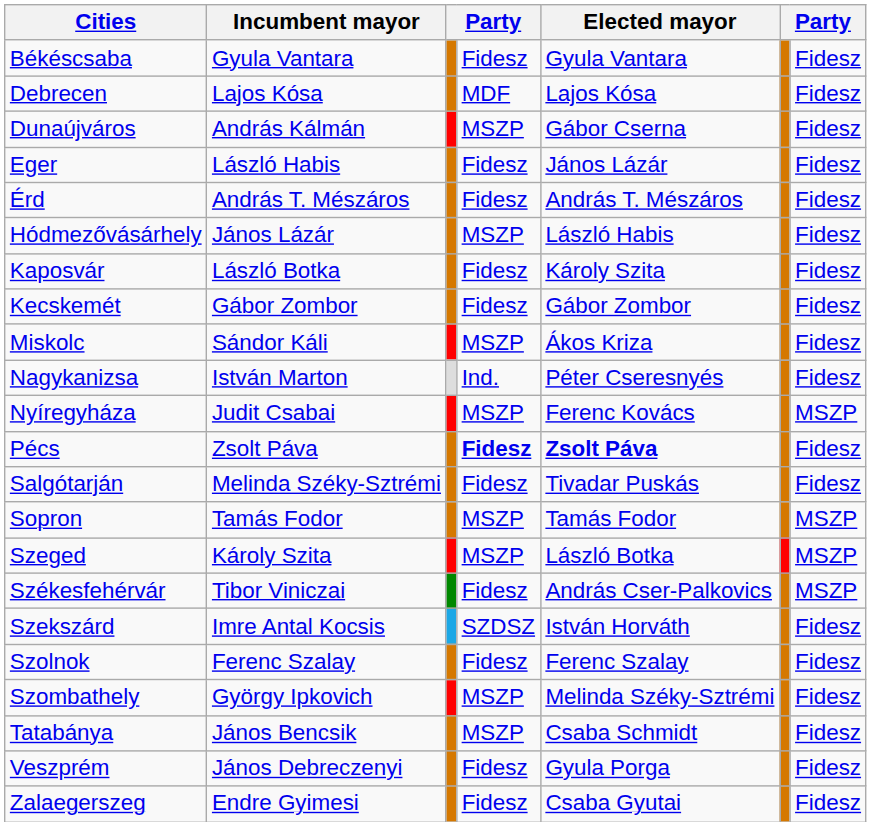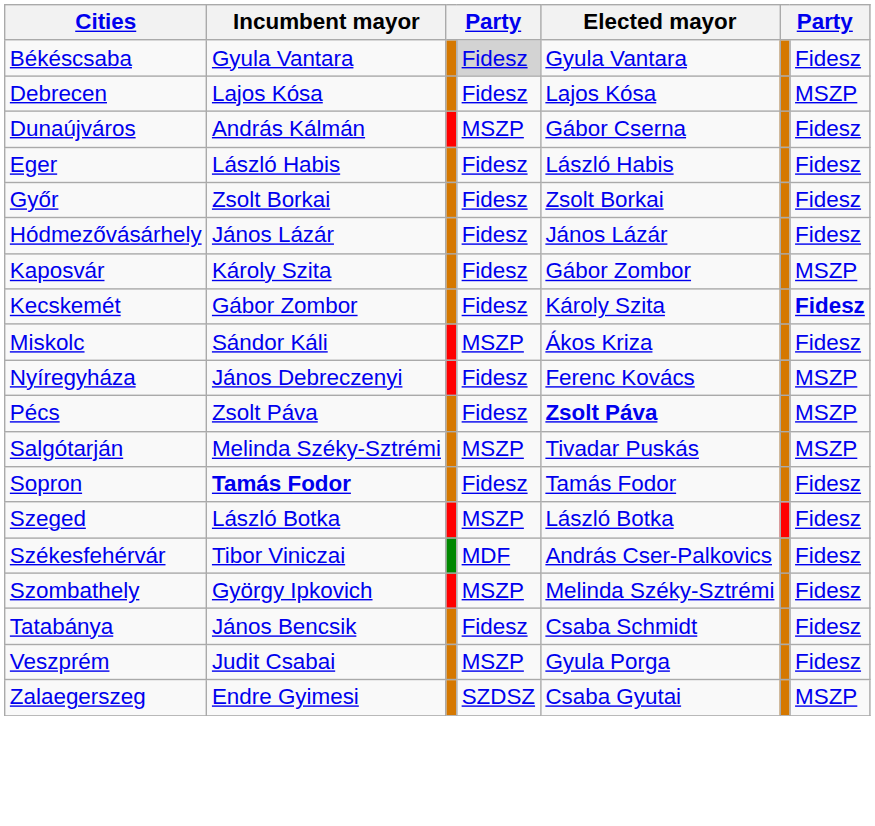 <table class="wikitable sortable centre">
 <tr>
 <th><a href='#'>Cities</a></th>
 <th>Incumbent mayor</th>
 <th colspan=2><a href='#'>Party</a></th>
 <th>Elected mayor</th>
 <th colspan=2><a href='#'>Party</a></th>
 </tr>
 <tr>
 <td><a href='#'>Békéscsaba</a></td>
 <td><a href='#'>Gyula Vantara</a></td>
 <td bgcolor="#D57800"></td>
-<td><a href='#'>Fidesz</a></td>
+<td style="background: lightgrey;"><a href='#'>Fidesz</a></td>
 <td><a href='#'>Gyula Vantara</a></td>
 <td bgcolor="#D57800"></td>
 <td><a href='#'>Fidesz</a></td>
 </tr>
 <tr>
 <td><a href='#'>Debrecen</a></td>
 <td><a href='#'>Lajos Kósa</a></td>
 <td bgcolor="#D57800"></td>
-<td><a href='#'>MDF</a></td>
+<td><a href='#'>Fidesz</a></td>
 <td><a href='#'>Lajos Kósa</a></td>
 <td bgcolor="#D57800"></td>
-<td><a href='#'>Fidesz</a></td>
+<td><a href='#'>MSZP</a></td>
 </tr>
 <tr>
 <td><a href='#'>Dunaújváros</a></td>
 <td><a href='#'>András Kálmán</a></td>
 <td bgcolor="#FF0000"></td>
 <td><a href='#'>MSZP</a></td>
 <td><a href='#'>Gábor Cserna</a></td>
 <td bgcolor="#D57800"></td>
 <td><a href='#'>Fidesz</a></td>
 </tr>
 <tr>
 <td><a href='#'>Eger</a></td>
 <td><a href='#'>László Habis</a></td>
 <td bgcolor="#D57800"></td>
 <td><a href='#'>Fidesz</a></td>
-<td><a href='#'>János Lázár</a></td>
+<td><a href='#'>László Habis</a></td>
 <td bgcolor="#D57800"></td>
 <td><a href='#'>Fidesz</a></td>
 </tr>
 <tr>
-<td><a href='#'>Érd</a></td>
-<td><a href='#'>András T. Mészáros</a></td>
+<td><a href='#'>Győr</a></td>
+<td><a href='#'>Zsolt Borkai</a></td>
 <td bgcolor="#D57800"></td>
 <td><a href='#'>Fidesz</a></td>
-<td><a href='#'>András T. Mészáros</a></td>
+<td><a href='#'>Zsolt Borkai</a></td>
 <td bgcolor="#D57800"></td>
 <td><a href='#'>Fidesz</a></td>
 </tr>
 <tr>
 <td><a href='#'>Hódmezővásárhely</a></td>
 <td><a href='#'>János Lázár</a></td>
 <td bgcolor="#D57800"></td>
-<td><a href='#'>MSZP</a></td>
-<td><a href='#'>László Habis</a></td>
+<td><a href='#'>Fidesz</a></td>
+<td><a href='#'>János Lázár</a></td>
 <td bgcolor="#D57800"></td>
 <td><a href='#'>Fidesz</a></td>
 </tr>
 <tr>
 <td><a href='#'>Kaposvár</a></td>
-<td><a href='#'>László Botka</a></td>
-<td bgcolor="#D57800"></td>
-<td><a href='#'>Fidesz</a></td>
 <td><a href='#'>Károly Szita</a></td>
 <td bgcolor="#D57800"></td>
 <td><a href='#'>Fidesz</a></td>
+<td><a href='#'>Gábor Zombor</a></td>
+<td bgcolor="#D57800"></td>
+<td><a href='#'>MSZP</a></td>
 </tr>
 <tr>
 <td><a href='#'>Kecskemét</a></td>
 <td><a href='#'>Gábor Zombor</a></td>
 <td bgcolor="#D57800"></td>
 <td><a href='#'>Fidesz</a></td>
-<td><a href='#'>Gábor Zombor</a></td>
+<td><a href='#'>Károly Szita</a></td>
 <td bgcolor="#D57800"></td>
-<td><a href='#'>Fidesz</a></td>
+<td><strong><a href='#'>Fidesz</a></strong></td>
 </tr>
 <tr>
 <td><a href='#'>Miskolc</a></td>
 <td><a href='#'>Sándor Káli</a></td>
 <td bgcolor="#FF0000"></td>
 <td><a href='#'>MSZP</a></td>
 <td><a href='#'>Ákos Kriza</a></td>
 <td bgcolor="#D57800"></td>
 <td><a href='#'>Fidesz</a></td>
 </tr>
 <tr>
-<td><a href='#'>Nagykanizsa</a></td>
-<td><a href='#'>István Marton</a></td>
-<td bgcolor="#DDDDDD"></td>
-<td><a href='#'>Ind.</a></td>
-<td><a href='#'>Péter Cseresnyés</a></td>
-<td bgcolor="#D57800"></td>
+<td><a href='#'>Nyíregyháza</a></td>
+<td><a href='#'>János Debreczenyi</a></td>
+<td bgcolor="#FF0000"></td>
 <td><a href='#'>Fidesz</a></td>
-</tr>
-<tr>
-<td><a href='#'>Nyíregyháza</a></td>
-<td><a href='#'>Judit Csabai</a></td>
-<td bgcolor="#FF0000"></td>
-<td><a href='#'>MSZP</a></td>
 <td><a href='#'>Ferenc Kovács</a></td>
 <td bgcolor="#D57800"></td>
 <td><a href='#'>MSZP</a></td>
 </tr>
 <tr>
 <td><a href='#'>Pécs</a></td>
 <td><a href='#'>Zsolt Páva</a></td>
 <td bgcolor="#D57800"></td>
-<td><strong><a href='#'>Fidesz</a></strong></td>
+<td><a href='#'>Fidesz</a></td>
 <td><strong><a href='#'>Zsolt Páva</a></strong></td>
 <td bgcolor="#D57800"></td>
-<td><a href='#'>Fidesz</a></td>
+<td><a href='#'>MSZP</a></td>
 </tr>
 <tr>
 <td><a href='#'>Salgótarján</a></td>
 <td><a href='#'>Melinda Széky-Sztrémi</a></td>
 <td bgcolor="#D57800"></td>
+<td><a href='#'>MSZP</a></td>
+<td><a href='#'>Tivadar Puskás</a></td>
+<td bgcolor="#D57800"></td>
+<td><a href='#'>MSZP</a></td>
+</tr>
+<tr>
+<td><a href='#'>Sopron</a></td>
+<td><strong><a href='#'>Tamás Fodor</a></strong></td>
+<td bgcolor="#D57800"></td>
 <td><a href='#'>Fidesz</a></td>
-<td><a href='#'>Tivadar Puskás</a></td>
+<td><a href='#'>Tamás Fodor</a></td>
 <td bgcolor="#D57800"></td>
 <td><a href='#'>Fidesz</a></td>
 </tr>
 <tr>
-<td><a href='#'>Sopron</a></td>
-<td><a href='#'>Tamás Fodor</a></td>
-<td bgcolor="#D57800"></td>
-<td><a href='#'>MSZP</a></td>
-<td><a href='#'>Tamás Fodor</a></td>
-<td bgcolor="#D57800"></td>
-<td><a href='#'>MSZP</a></td>
-</tr>
-<tr>
 <td><a href='#'>Szeged</a></td>
-<td><a href='#'>Károly Szita</a></td>
+<td><a href='#'>László Botka</a></td>
 <td bgcolor="#FF0000"></td>
 <td><a href='#'>MSZP</a></td>
 <td><a href='#'>László Botka</a></td>
 <td bgcolor="#FF0000"></td>
-<td><a href='#'>MSZP</a></td>
+<td><a href='#'>Fidesz</a></td>
 </tr>
 <tr>
 <td><a href='#'>Székesfehérvár</a></td>
 <td><a href='#'>Tibor Viniczai</a></td>
 <td bgcolor="#008800"></td>
-<td><a href='#'>Fidesz</a></td>
+<td><a href='#'>MDF</a></td>
 <td><a href='#'>András Cser-Palkovics</a></td>
-<td bgcolor="#D57800"></td>
-<td><a href='#'>MSZP</a></td>
-</tr>
-<tr>
-<td><a href='#'>Szekszárd</a></td>
-<td><a href='#'>Imre Antal Kocsis</a></td>
-<td bgcolor="#1CA8E6"></td>
-<td><a href='#'>SZDSZ</a></td>
-<td><a href='#'>István Horváth</a></td>
-<td bgcolor="#D57800"></td>
-<td><a href='#'>Fidesz</a></td>
-</tr>
-<tr>
-<td><a href='#'>Szolnok</a></td>
-<td><a href='#'>Ferenc Szalay</a></td>
-<td bgcolor="#D57800"></td>
-<td><a href='#'>Fidesz</a></td>
-<td><a href='#'>Ferenc Szalay</a></td>
 <td bgcolor="#D57800"></td>
 <td><a href='#'>Fidesz</a></td>
 </tr>
 <tr>
 <td><a href='#'>Szombathely</a></td>
 <td><a href='#'>György Ipkovich</a></td>
 <td bgcolor="#FF0000"></td>
 <td><a href='#'>MSZP</a></td>
 <td><a href='#'>Melinda Széky-Sztrémi</a></td>
 <td bgcolor="#D57800"></td>
 <td><a href='#'>Fidesz</a></td>
 </tr>
 <tr>
 <td><a href='#'>Tatabánya</a></td>
 <td><a href='#'>János Bencsik</a></td>
 <td bgcolor="#D57800"></td>
-<td><a href='#'>MSZP</a></td>
+<td><a href='#'>Fidesz</a></td>
 <td><a href='#'>Csaba Schmidt</a></td>
 <td bgcolor="#D57800"></td>
 <td><a href='#'>Fidesz</a></td>
 </tr>
 <tr>
 <td><a href='#'>Veszprém</a></td>
-<td><a href='#'>János Debreczenyi</a></td>
+<td><a href='#'>Judit Csabai</a></td>
 <td bgcolor="#D57800"></td>
-<td><a href='#'>Fidesz</a></td>
+<td><a href='#'>MSZP</a></td>
 <td><a href='#'>Gyula Porga</a></td>
 <td bgcolor="#D57800"></td>
 <td><a href='#'>Fidesz</a></td>
 </tr>
 <tr>
 <td><a href='#'>Zalaegerszeg</a></td>
 <td><a href='#'>Endre Gyimesi</a></td>
 <td bgcolor="#D57800"></td>
-<td><a href='#'>Fidesz</a></td>
+<td><a href='#'>SZDSZ</a></td>
 <td><a href='#'>Csaba Gyutai</a></td>
 <td bgcolor="#D57800"></td>
-<td><a href='#'>Fidesz</a></td>
+<td><a href='#'>MSZP</a></td>
 </tr>
 </table>
